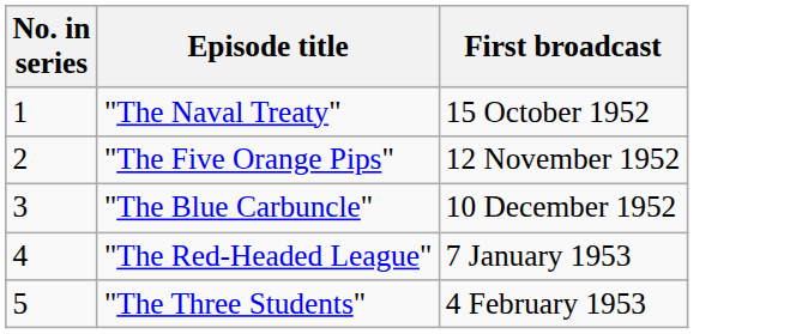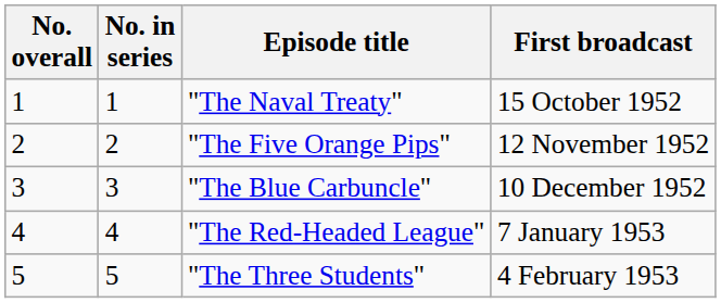 <table class="wikitable">
 <tr>
+<th>No.<br>overall</th>
 <th>No. in<br>series</th>
 <th>Episode title</th>
 <th>First broadcast</th>
 </tr>
 <tr>
 <td>1</td>
+<td>1</td>
 <td>"<a href='#'>The Naval Treaty</a>"</td>
 <td>15 October 1952</td>
 </tr>
 <tr>
+<td>2</td>
 <td>2</td>
 <td>"<a href='#'>The Five Orange Pips</a>"</td>
 <td>12 November 1952</td>
 </tr>
 <tr>
 <td>3</td>
+<td>3</td>
 <td>"<a href='#'>The Blue Carbuncle</a>"</td>
 <td>10 December 1952</td>
 </tr>
 <tr>
+<td>4</td>
 <td>4</td>
 <td>"<a href='#'>The Red-Headed League</a>"</td>
 <td>7 January 1953</td>
 </tr>
 <tr>
 <td>5</td>
+<td>5</td>
 <td>"<a href='#'>The Three Students</a>"</td>
 <td>4 February 1953</td>
 </tr>
 </table>
